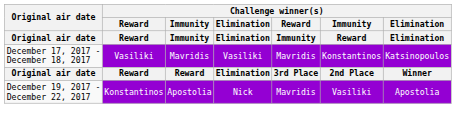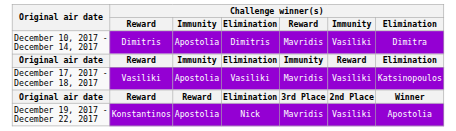 <table class="wikitable plainrowheaders" style="margin:auto; text-align:center">
 <tr>
 <th scope="col" rowspan="2">Original air date</th>
 <th scope="col" colspan="6">Challenge winner(s)</th>
 </tr>
 <tr>
 <th scope="col">Reward</th>
 <th scope="col">Immunity</th>
 <th scope="col">Elimination</th>
 <th scope="col">Reward</th>
 <th scope="col">Immunity</th>
 <th scope="col">Elimination</th>
 </tr>
 <tr>
+<td align="left" rowspan="1">December 10, 2017 -<br>December 14, 2017</td>
+<td style="background: DarkViolet; color: white; text-align: center;">Dimitris</td>
+<td style="background: DarkViolet; color: white; text-align: center;">Apostolia</td>
+<td style="background: DarkViolet; color: white; text-align: center;">Dimitris</td>
+<td style="background: DarkViolet; color: white; text-align: center;">Mavridis</td>
+<td style="background: DarkViolet; color: white; text-align: center;">Vasiliki</td>
+<td style="background: DarkViolet; color: white; text-align: center;">Dimitra</td>
+</tr>
+<tr>
 <th scope="col">Original air date</th>
 <th scope="col">Reward</th>
 <th scope="col">Immunity</th>
 <th scope="col">Elimination</th>
 <th scope="col">Immunity</th>
 <th scope="col">Reward</th>
 <th scope="col">Elimination</th>
 </tr>
 <tr>
 <td align="left" rowspan="1">December 17, 2017 -<br>December 18, 2017</td>
 <td style="background: DarkViolet; color: white; text-align: center;">Vasiliki</td>
+<td style="background: DarkViolet; color: white; text-align: center;">Apostolia</td>
+<td style="background: DarkViolet; color: white; text-align: center;">Vasiliki</td>
 <td style="background: DarkViolet; color: white; text-align: center;">Mavridis</td>
 <td style="background: DarkViolet; color: white; text-align: center;">Vasiliki</td>
-<td style="background: DarkViolet; color: white; text-align: center;">Mavridis</td>
-<td style="background: DarkViolet; color: white; text-align: center;">Konstantinos</td>
 <td style="background: DarkViolet; color: white; text-align: center;">Katsinopoulos</td>
 </tr>
 <tr>
 <th scope="col">Original air date</th>
 <th scope="col">Reward</th>
 <th scope="col">Reward</th>
 <th scope="col">Elimination</th>
 <th scope="col">3rd Place</th>
 <th scope="col">2nd Place</th>
 <th scope="col">Winner</th>
 </tr>
 <tr>
 <td align="left" rowspan="1">December 19, 2017 -<br>December 22, 2017</td>
 <td style="background: DarkViolet; color: white; text-align: center;">Konstantinos</td>
 <td style="background: DarkViolet; color: white; text-align: center;">Apostolia</td>
 <td style="background: DarkViolet; color: white; text-align: center;">Nick</td>
 <td style="background: DarkViolet; color: white; text-align: center;">Mavridis</td>
 <td style="background: DarkViolet; color: white; text-align: center;">Vasiliki</td>
 <td style="background: DarkViolet; color: white; text-align: center;">Apostolia</td>
 </tr>
 </table>
